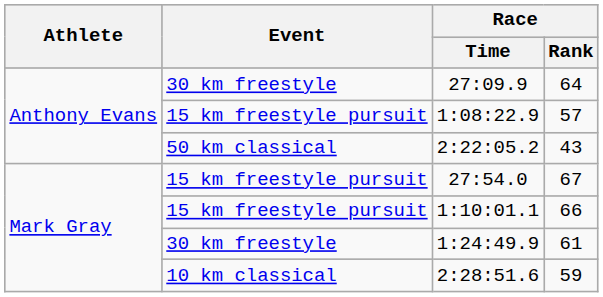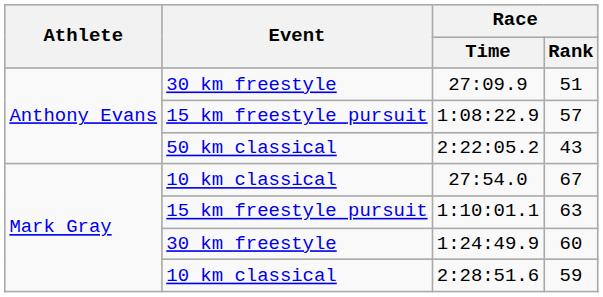 <table class="wikitable" style="font-size:90%">
 <tr>
 <th rowspan="2">Athlete</th>
 <th rowspan="2">Event</th>
 <th colspan="2">Race</th>
 </tr>
 <tr>
 <th>Time</th>
 <th>Rank</th>
 </tr>
 <tr align="center">
 <td align="left" rowspan=3><a href='#'>Anthony Evans</a></td>
 <td align="left"><a href='#'>30 km freestyle</a></td>
 <td>27:09.9</td>
-<td>64</td>
+<td>51</td>
 </tr>
 <tr align="center">
 <td align="left"><a href='#'>15 km freestyle pursuit</a></td>
 <td>1:08:22.9</td>
 <td>57</td>
 </tr>
 <tr align="center">
 <td align="left"><a href='#'>50 km classical</a></td>
 <td>2:22:05.2</td>
 <td>43</td>
 </tr>
 <tr align="center">
 <td align="left" rowspan=4><a href='#'>Mark Gray</a></td>
-<td align="left"><a href='#'>15 km freestyle pursuit</a></td>
+<td align="left"><a href='#'>10 km classical</a></td>
 <td>27:54.0</td>
 <td>67</td>
 </tr>
 <tr align="center">
 <td align="left"><a href='#'>15 km freestyle pursuit</a></td>
 <td>1:10:01.1</td>
-<td>66</td>
+<td>63</td>
 </tr>
 <tr align="center">
 <td align="left"><a href='#'>30 km freestyle</a></td>
 <td>1:24:49.9</td>
-<td>61</td>
+<td>60</td>
 </tr>
 <tr align="center">
 <td align="left"><a href='#'>10 km classical</a></td>
 <td>2:28:51.6</td>
 <td>59</td>
 </tr>
 </table>
